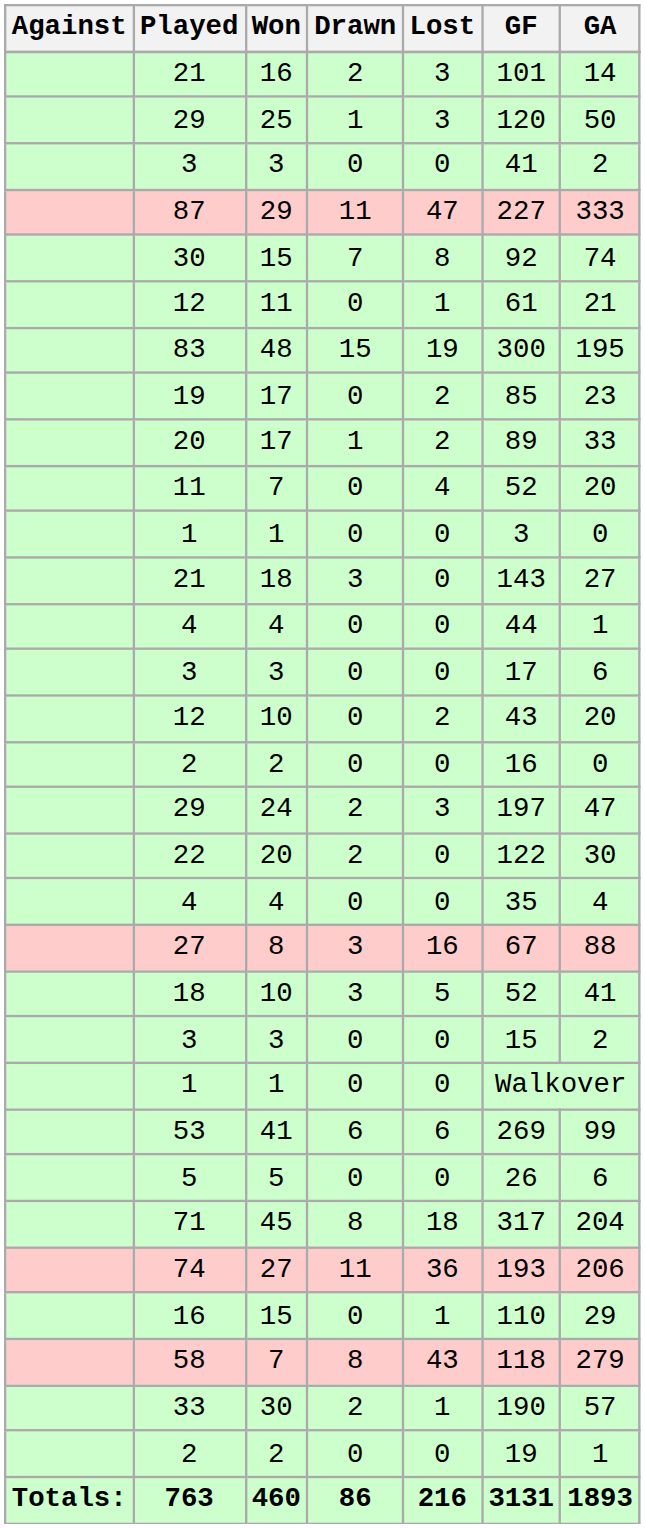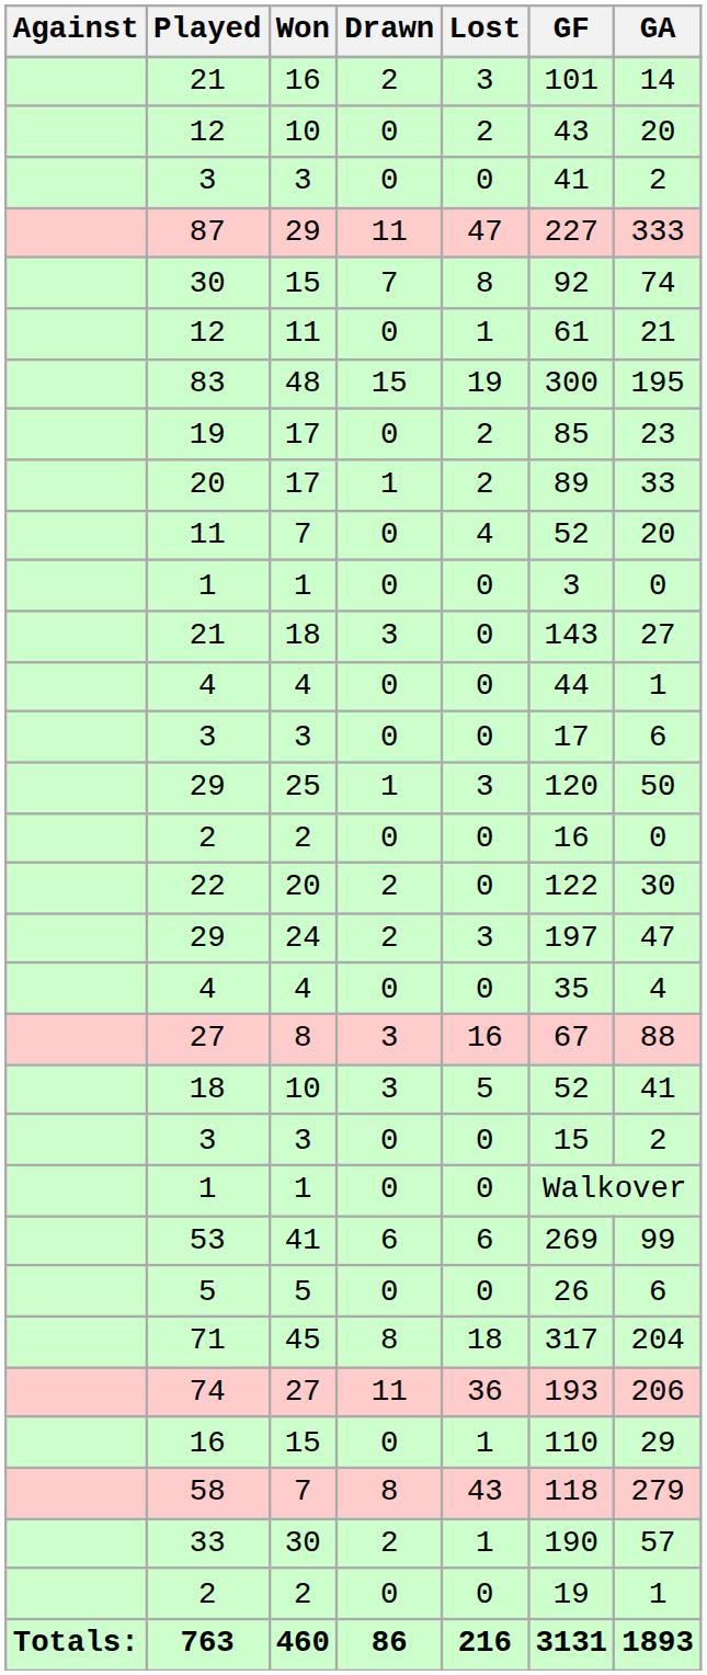 <table class="wikitable sortable" style="font-size:90%; text-align: center;">
 <tr>
 <th>Against</th>
 <th>Played</th>
 <th>Won</th>
 <th>Drawn</th>
 <th>Lost</th>
 <th>GF</th>
 <th>GA</th>
 </tr>
 <tr style="background:#d0ffd0; text-align:center">
 </tr>
 <tr style="background:#CCFFCC">
 <td style="text-align:left"></td>
 <td>21</td>
 <td>16</td>
 <td>2</td>
 <td>3</td>
 <td>101</td>
 <td>14</td>
 </tr>
 <tr style="background:#CCFFCC">
 <td style="text-align:left"></td>
-<td>29</td>
-<td>25</td>
-<td>1</td>
-<td>3</td>
-<td>120</td>
-<td>50</td>
+<td>12</td>
+<td>10</td>
+<td>0</td>
+<td>2</td>
+<td>43</td>
+<td>20</td>
 </tr>
 <tr style="background:#CCFFCC">
 <td style="text-align:left"></td>
 <td>3</td>
 <td>3</td>
 <td>0</td>
 <td>0</td>
 <td>41</td>
 <td>2</td>
 </tr>
 <tr style="background:#FFCCCC">
 <td style="text-align:left"></td>
 <td>87</td>
 <td>29</td>
 <td>11</td>
 <td>47</td>
 <td>227</td>
 <td>333</td>
 </tr>
 <tr style="background:#CCFFCC">
 <td style="text-align:left"></td>
 <td>30</td>
 <td>15</td>
 <td>7</td>
 <td>8</td>
 <td>92</td>
 <td>74</td>
 </tr>
 <tr style="background:#CCFFCC">
 <td style="text-align:left"></td>
 <td>12</td>
 <td>11</td>
 <td>0</td>
 <td>1</td>
 <td>61</td>
 <td>21</td>
 </tr>
 <tr style="background:#CCFFCC">
 <td style="text-align:left"></td>
 <td>83</td>
 <td>48</td>
 <td>15</td>
 <td>19</td>
 <td>300</td>
 <td>195</td>
 </tr>
 <tr style="background:#CCFFCC">
 <td style="text-align:left"></td>
 <td>19</td>
 <td>17</td>
 <td>0</td>
 <td>2</td>
 <td>85</td>
 <td>23</td>
 </tr>
 <tr style="background:#CCFFCC">
 <td style="text-align:left"></td>
 <td>20</td>
 <td>17</td>
 <td>1</td>
 <td>2</td>
 <td>89</td>
 <td>33</td>
 </tr>
 <tr style="background:#CCFFCC">
 <td style="text-align:left"></td>
 <td>11</td>
 <td>7</td>
 <td>0</td>
 <td>4</td>
 <td>52</td>
 <td>20</td>
 </tr>
 <tr style="background:#CCFFCC">
 <td style="text-align:left"></td>
 <td>1</td>
 <td>1</td>
 <td>0</td>
 <td>0</td>
 <td>3</td>
 <td>0</td>
 </tr>
 <tr style="background:#CCFFCC">
 <td style="text-align:left"></td>
 <td>21</td>
 <td>18</td>
 <td>3</td>
 <td>0</td>
 <td>143</td>
 <td>27</td>
 </tr>
 <tr style="background:#CCFFCC">
 <td style="text-align:left"></td>
 <td>4</td>
 <td>4</td>
 <td>0</td>
 <td>0</td>
 <td>44</td>
 <td>1</td>
 </tr>
 <tr style="background:#CCFFCC">
 <td style="text-align:left"></td>
 <td>3</td>
 <td>3</td>
 <td>0</td>
 <td>0</td>
 <td>17</td>
 <td>6</td>
 </tr>
 <tr style="background:#CCFFCC">
 <td style="text-align:left"></td>
-<td>12</td>
-<td>10</td>
-<td>0</td>
-<td>2</td>
-<td>43</td>
-<td>20</td>
+<td>29</td>
+<td>25</td>
+<td>1</td>
+<td>3</td>
+<td>120</td>
+<td>50</td>
 </tr>
 <tr style="background:#CCFFCC">
 <td style="text-align:left"></td>
 <td>2</td>
 <td>2</td>
 <td>0</td>
 <td>0</td>
 <td>16</td>
 <td>0</td>
 </tr>
 <tr style="background:#CCFFCC">
 <td style="text-align:left"></td>
+<td>22</td>
+<td>20</td>
+<td>2</td>
+<td>0</td>
+<td>122</td>
+<td>30</td>
+</tr>
+<tr style="background:#CCFFCC">
+<td style="text-align:left"></td>
 <td>29</td>
 <td>24</td>
 <td>2</td>
 <td>3</td>
 <td>197</td>
 <td>47</td>
-</tr>
-<tr style="background:#CCFFCC">
-<td style="text-align:left"></td>
-<td>22</td>
-<td>20</td>
-<td>2</td>
-<td>0</td>
-<td>122</td>
-<td>30</td>
 </tr>
 <tr style="background:#CCFFCC">
 <td style="text-align:left"></td>
 <td>4</td>
 <td>4</td>
 <td>0</td>
 <td>0</td>
 <td>35</td>
 <td>4</td>
 </tr>
 <tr style="background:#FFCCCC">
 <td style="text-align:left"></td>
 <td>27</td>
 <td>8</td>
 <td>3</td>
 <td>16</td>
 <td>67</td>
 <td>88</td>
 </tr>
 <tr style="background:#CCFFCC">
 <td style="text-align:left"></td>
 <td>18</td>
 <td>10</td>
 <td>3</td>
 <td>5</td>
 <td>52</td>
 <td>41</td>
 </tr>
 <tr style="background:#CCFFCC">
 <td style="text-align:left"></td>
 <td>3</td>
 <td>3</td>
 <td>0</td>
 <td>0</td>
 <td>15</td>
 <td>2</td>
 </tr>
 <tr style="background:#CCFFCC">
 <td style="text-align:left"></td>
 <td>1</td>
 <td>1</td>
 <td>0</td>
 <td>0</td>
 <td colspan=2>Walkover</td>
 </tr>
 <tr style="background:#CCFFCC">
 <td style="text-align:left"></td>
 <td>53</td>
 <td>41</td>
 <td>6</td>
 <td>6</td>
 <td>269</td>
 <td>99</td>
 </tr>
 <tr style="background:#CCFFCC">
 <td style="text-align:left"></td>
 <td>5</td>
 <td>5</td>
 <td>0</td>
 <td>0</td>
 <td>26</td>
 <td>6</td>
 </tr>
 <tr style="background:#CCFFCC">
 <td style="text-align:left"></td>
 <td>71</td>
 <td>45</td>
 <td>8</td>
 <td>18</td>
 <td>317</td>
 <td>204</td>
 </tr>
 <tr style="background:#FFCCCC">
 <td style="text-align:left"><em></em></td>
 <td>74</td>
 <td>27</td>
 <td>11</td>
 <td>36</td>
 <td>193</td>
 <td>206</td>
 </tr>
 <tr style="background:#CCFFCC">
 <td style="text-align:left"><em></em></td>
 <td>16</td>
 <td>15</td>
 <td>0</td>
 <td>1</td>
 <td>110</td>
 <td>29</td>
 </tr>
 <tr style="background:#FFCCCC">
 <td style="text-align:left"><em></em></td>
 <td>58</td>
 <td>7</td>
 <td>8</td>
 <td>43</td>
 <td>118</td>
 <td>279</td>
 </tr>
 <tr style="background:#CCFFCC">
 <td style="text-align:left"><em></em></td>
 <td>33</td>
 <td>30</td>
 <td>2</td>
 <td>1</td>
 <td>190</td>
 <td>57</td>
 </tr>
 <tr style="background:#CCFFCC">
 <td style="text-align:left"><em></em></td>
 <td>2</td>
 <td>2</td>
 <td>0</td>
 <td>0</td>
 <td>19</td>
 <td>1</td>
 </tr>
 <tr style="background:#CCFFCC">
 <td style="text-align:center"><strong>Totals:</strong></td>
 <td><strong>763</strong></td>
 <td><strong>460</strong></td>
 <td><strong>86</strong></td>
 <td><strong>216</strong></td>
 <td><strong>3131</strong></td>
 <td><strong>1893</strong></td>
 </tr>
 </table>
